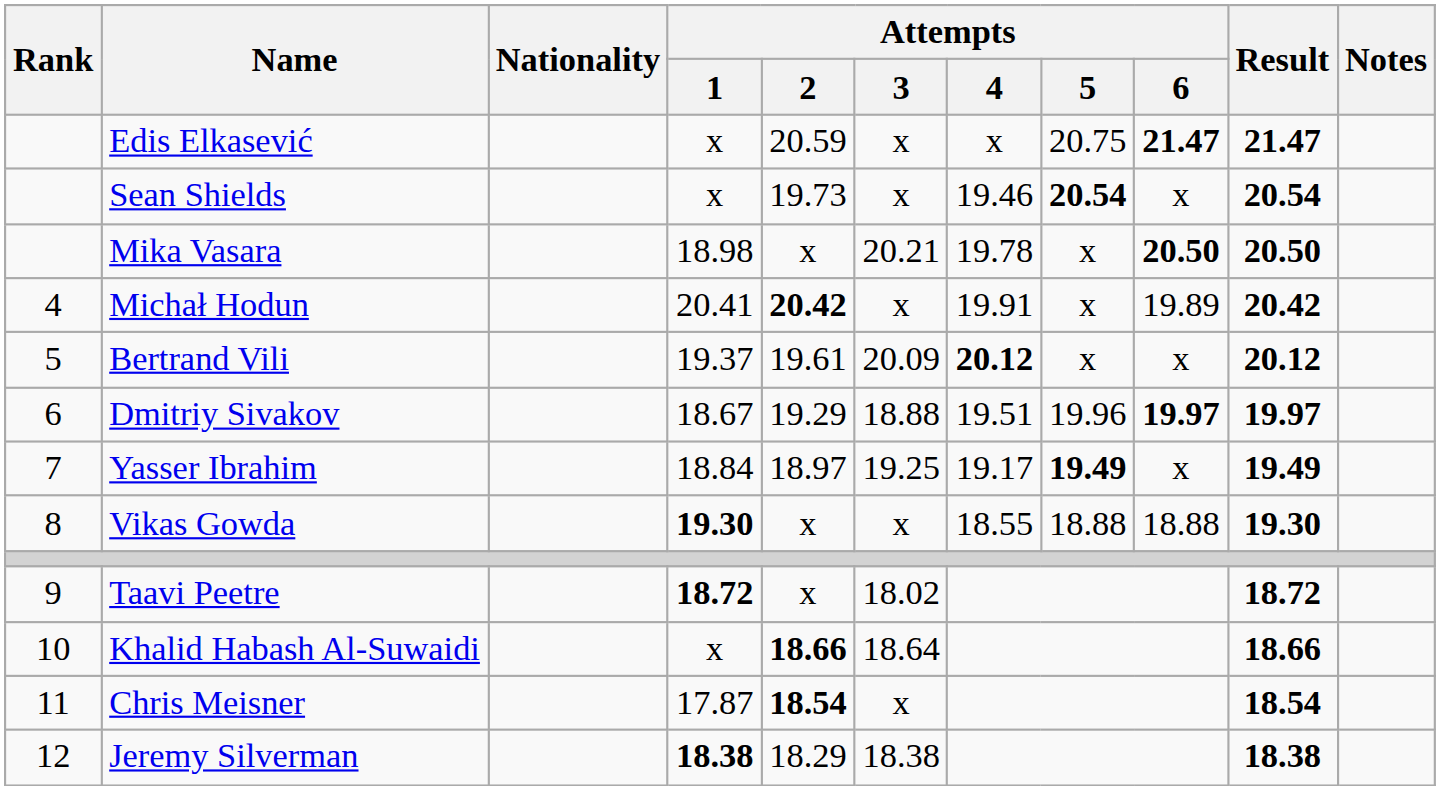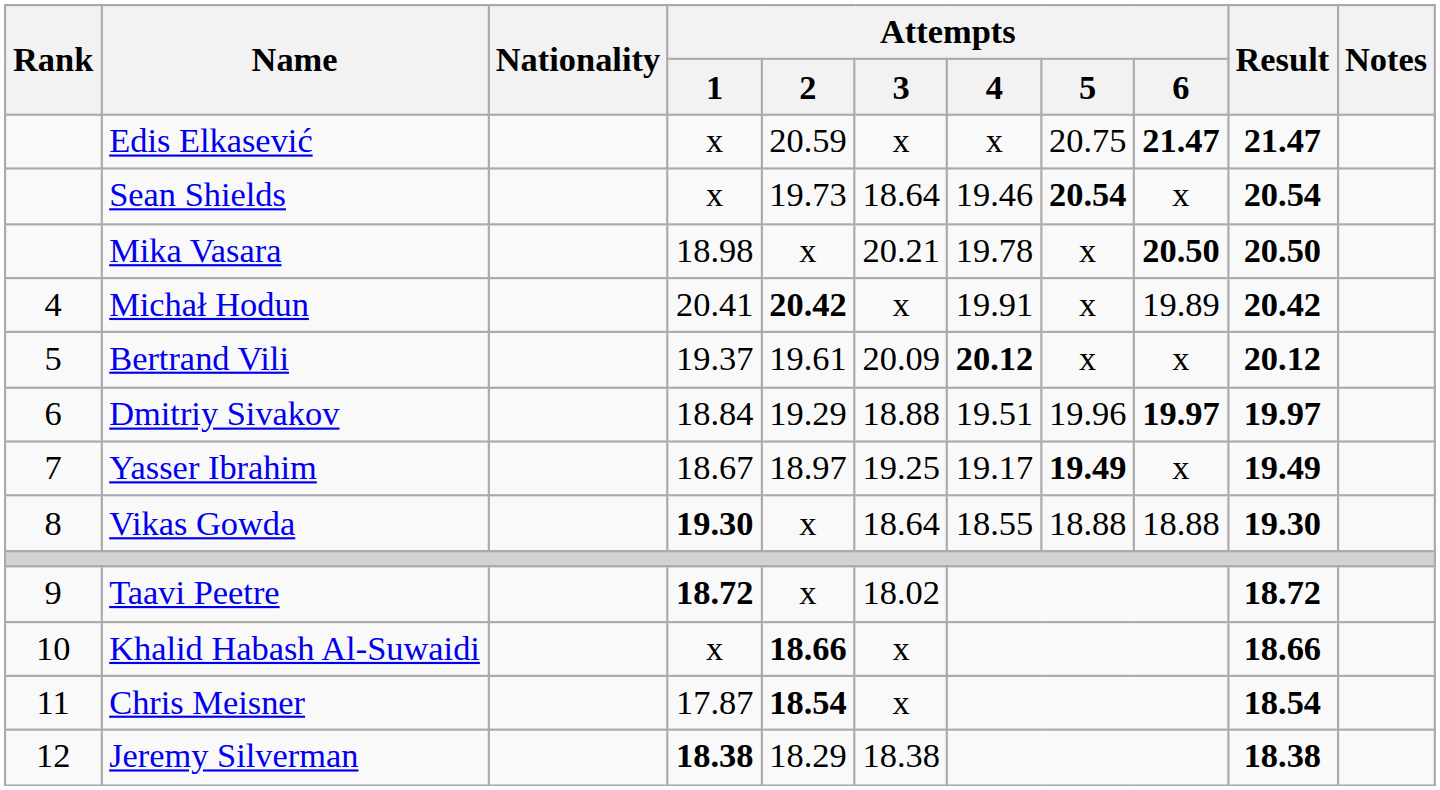 <table class="wikitable sortable" style="text-align:center">
 <tr>
 <th rowspan=2>Rank</th>
 <th rowspan=2>Name</th>
 <th rowspan=2>Nationality</th>
 <th colspan=6>Attempts</th>
 <th rowspan=2>Result</th>
 <th rowspan=2>Notes</th>
 </tr>
 <tr>
 <th>1</th>
 <th>2</th>
 <th>3</th>
 <th>4</th>
 <th>5</th>
 <th>6</th>
 </tr>
 <tr>
 <td></td>
 <td align=left><a href='#'>Edis Elkasević</a></td>
 <td align=left></td>
 <td>x</td>
 <td>20.59</td>
 <td>x</td>
 <td>x</td>
 <td>20.75</td>
 <td><strong>21.47</strong></td>
 <td><strong>21.47</strong></td>
 <td></td>
 </tr>
 <tr>
 <td></td>
 <td align=left><a href='#'>Sean Shields</a></td>
 <td align=left></td>
 <td>x</td>
 <td>19.73</td>
-<td>x</td>
+<td>18.64</td>
 <td>19.46</td>
 <td><strong>20.54</strong></td>
 <td>x</td>
 <td><strong>20.54</strong></td>
 <td></td>
 </tr>
 <tr>
 <td></td>
 <td align=left><a href='#'>Mika Vasara</a></td>
 <td align=left></td>
 <td>18.98</td>
 <td>x</td>
 <td>20.21</td>
 <td>19.78</td>
 <td>x</td>
 <td><strong>20.50</strong></td>
 <td><strong>20.50</strong></td>
 <td></td>
 </tr>
 <tr>
 <td>4</td>
 <td align=left><a href='#'>Michał Hodun</a></td>
 <td align=left></td>
 <td>20.41</td>
 <td><strong>20.42</strong></td>
 <td>x</td>
 <td>19.91</td>
 <td>x</td>
 <td>19.89</td>
 <td><strong>20.42</strong></td>
 <td></td>
 </tr>
 <tr>
 <td>5</td>
 <td align=left><a href='#'>Bertrand Vili</a></td>
 <td align=left></td>
 <td>19.37</td>
 <td>19.61</td>
 <td>20.09</td>
 <td><strong>20.12</strong></td>
 <td>x</td>
 <td>x</td>
 <td><strong>20.12</strong></td>
 <td></td>
 </tr>
 <tr>
 <td>6</td>
 <td align=left><a href='#'>Dmitriy Sivakov</a></td>
 <td align=left></td>
-<td>18.67</td>
+<td>18.84</td>
 <td>19.29</td>
 <td>18.88</td>
 <td>19.51</td>
 <td>19.96</td>
 <td><strong>19.97</strong></td>
 <td><strong>19.97</strong></td>
 <td></td>
 </tr>
 <tr>
 <td>7</td>
 <td align=left><a href='#'>Yasser Ibrahim</a></td>
 <td align=left></td>
-<td>18.84</td>
+<td>18.67</td>
 <td>18.97</td>
 <td>19.25</td>
 <td>19.17</td>
 <td><strong>19.49</strong></td>
 <td>x</td>
 <td><strong>19.49</strong></td>
 <td></td>
 </tr>
 <tr>
 <td>8</td>
 <td align=left><a href='#'>Vikas Gowda</a></td>
 <td align=left></td>
 <td><strong>19.30</strong></td>
 <td>x</td>
-<td>x</td>
+<td>18.64</td>
 <td>18.55</td>
 <td>18.88</td>
 <td>18.88</td>
 <td><strong>19.30</strong></td>
 <td></td>
 </tr>
 <tr>
 <td colspan=11 bgcolor=lightgray></td>
 </tr>
 <tr>
 <td>9</td>
 <td align=left><a href='#'>Taavi Peetre</a></td>
 <td align=left></td>
 <td><strong>18.72</strong></td>
 <td>x</td>
 <td>18.02</td>
 <td colspan=3></td>
 <td><strong>18.72</strong></td>
 <td></td>
 </tr>
 <tr>
 <td>10</td>
 <td align=left><a href='#'>Khalid Habash Al-Suwaidi</a></td>
 <td align=left></td>
 <td>x</td>
 <td><strong>18.66</strong></td>
-<td>18.64</td>
+<td>x</td>
 <td colspan=3></td>
 <td><strong>18.66</strong></td>
 <td></td>
 </tr>
 <tr>
 <td>11</td>
 <td align=left><a href='#'>Chris Meisner</a></td>
 <td align=left></td>
 <td>17.87</td>
 <td><strong>18.54</strong></td>
 <td>x</td>
 <td colspan=3></td>
 <td><strong>18.54</strong></td>
 <td></td>
 </tr>
 <tr>
 <td>12</td>
 <td align=left><a href='#'>Jeremy Silverman</a></td>
 <td align=left></td>
 <td><strong>18.38</strong></td>
 <td>18.29</td>
 <td>18.38</td>
 <td colspan=3></td>
 <td><strong>18.38</strong></td>
 <td></td>
 </tr>
 </table>
